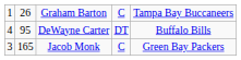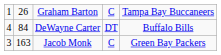 <table class="wikitable" style="text-align:center">
 <tr>
 <td>1</td>
 <td>26</td>
 <td><a href='#'>Graham Barton</a></td>
 <td><a href='#'>C</a></td>
 <td><a href='#'>Tampa Bay Buccaneers</a></td>
 </tr>
 <tr>
 <td>4</td>
-<td>95</td>
+<td>84</td>
 <td><a href='#'>DeWayne Carter</a></td>
 <td><a href='#'>DT</a></td>
 <td><a href='#'>Buffalo Bills</a></td>
 </tr>
 <tr>
 <td>3</td>
-<td>165</td>
+<td>163</td>
 <td><a href='#'>Jacob Monk</a></td>
 <td><a href='#'>C</a></td>
 <td><a href='#'>Green Bay Packers</a></td>
 </tr>
 </table>
